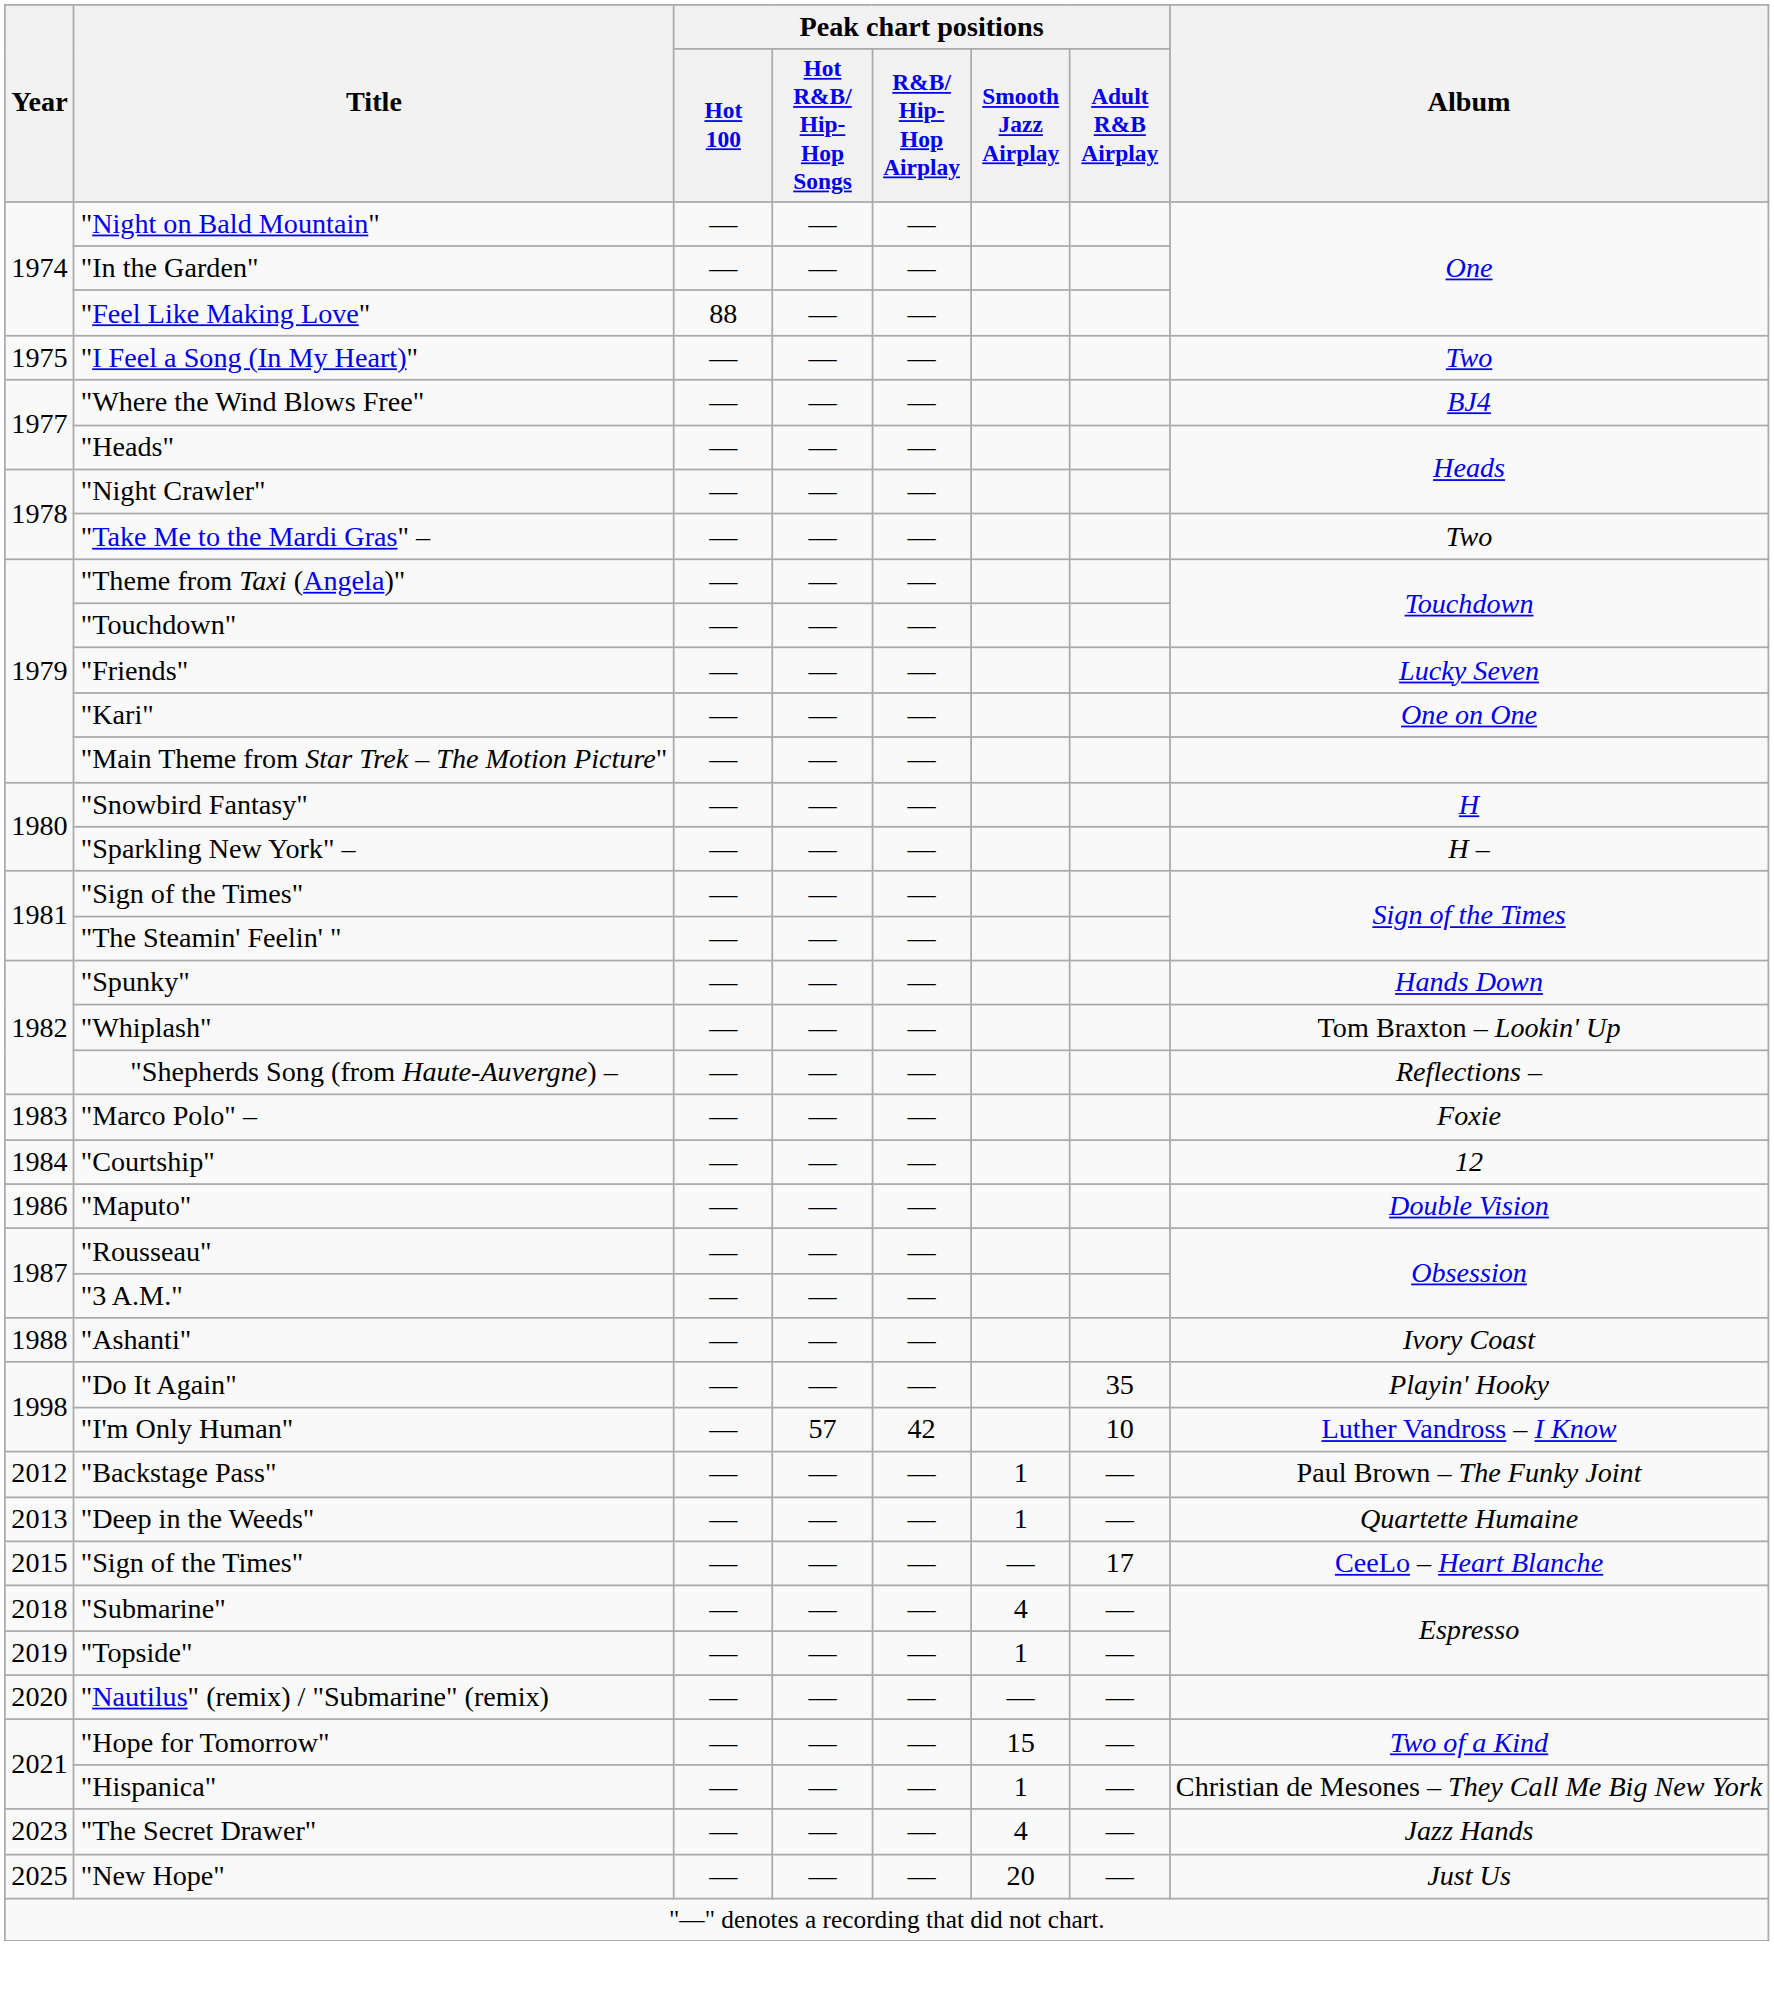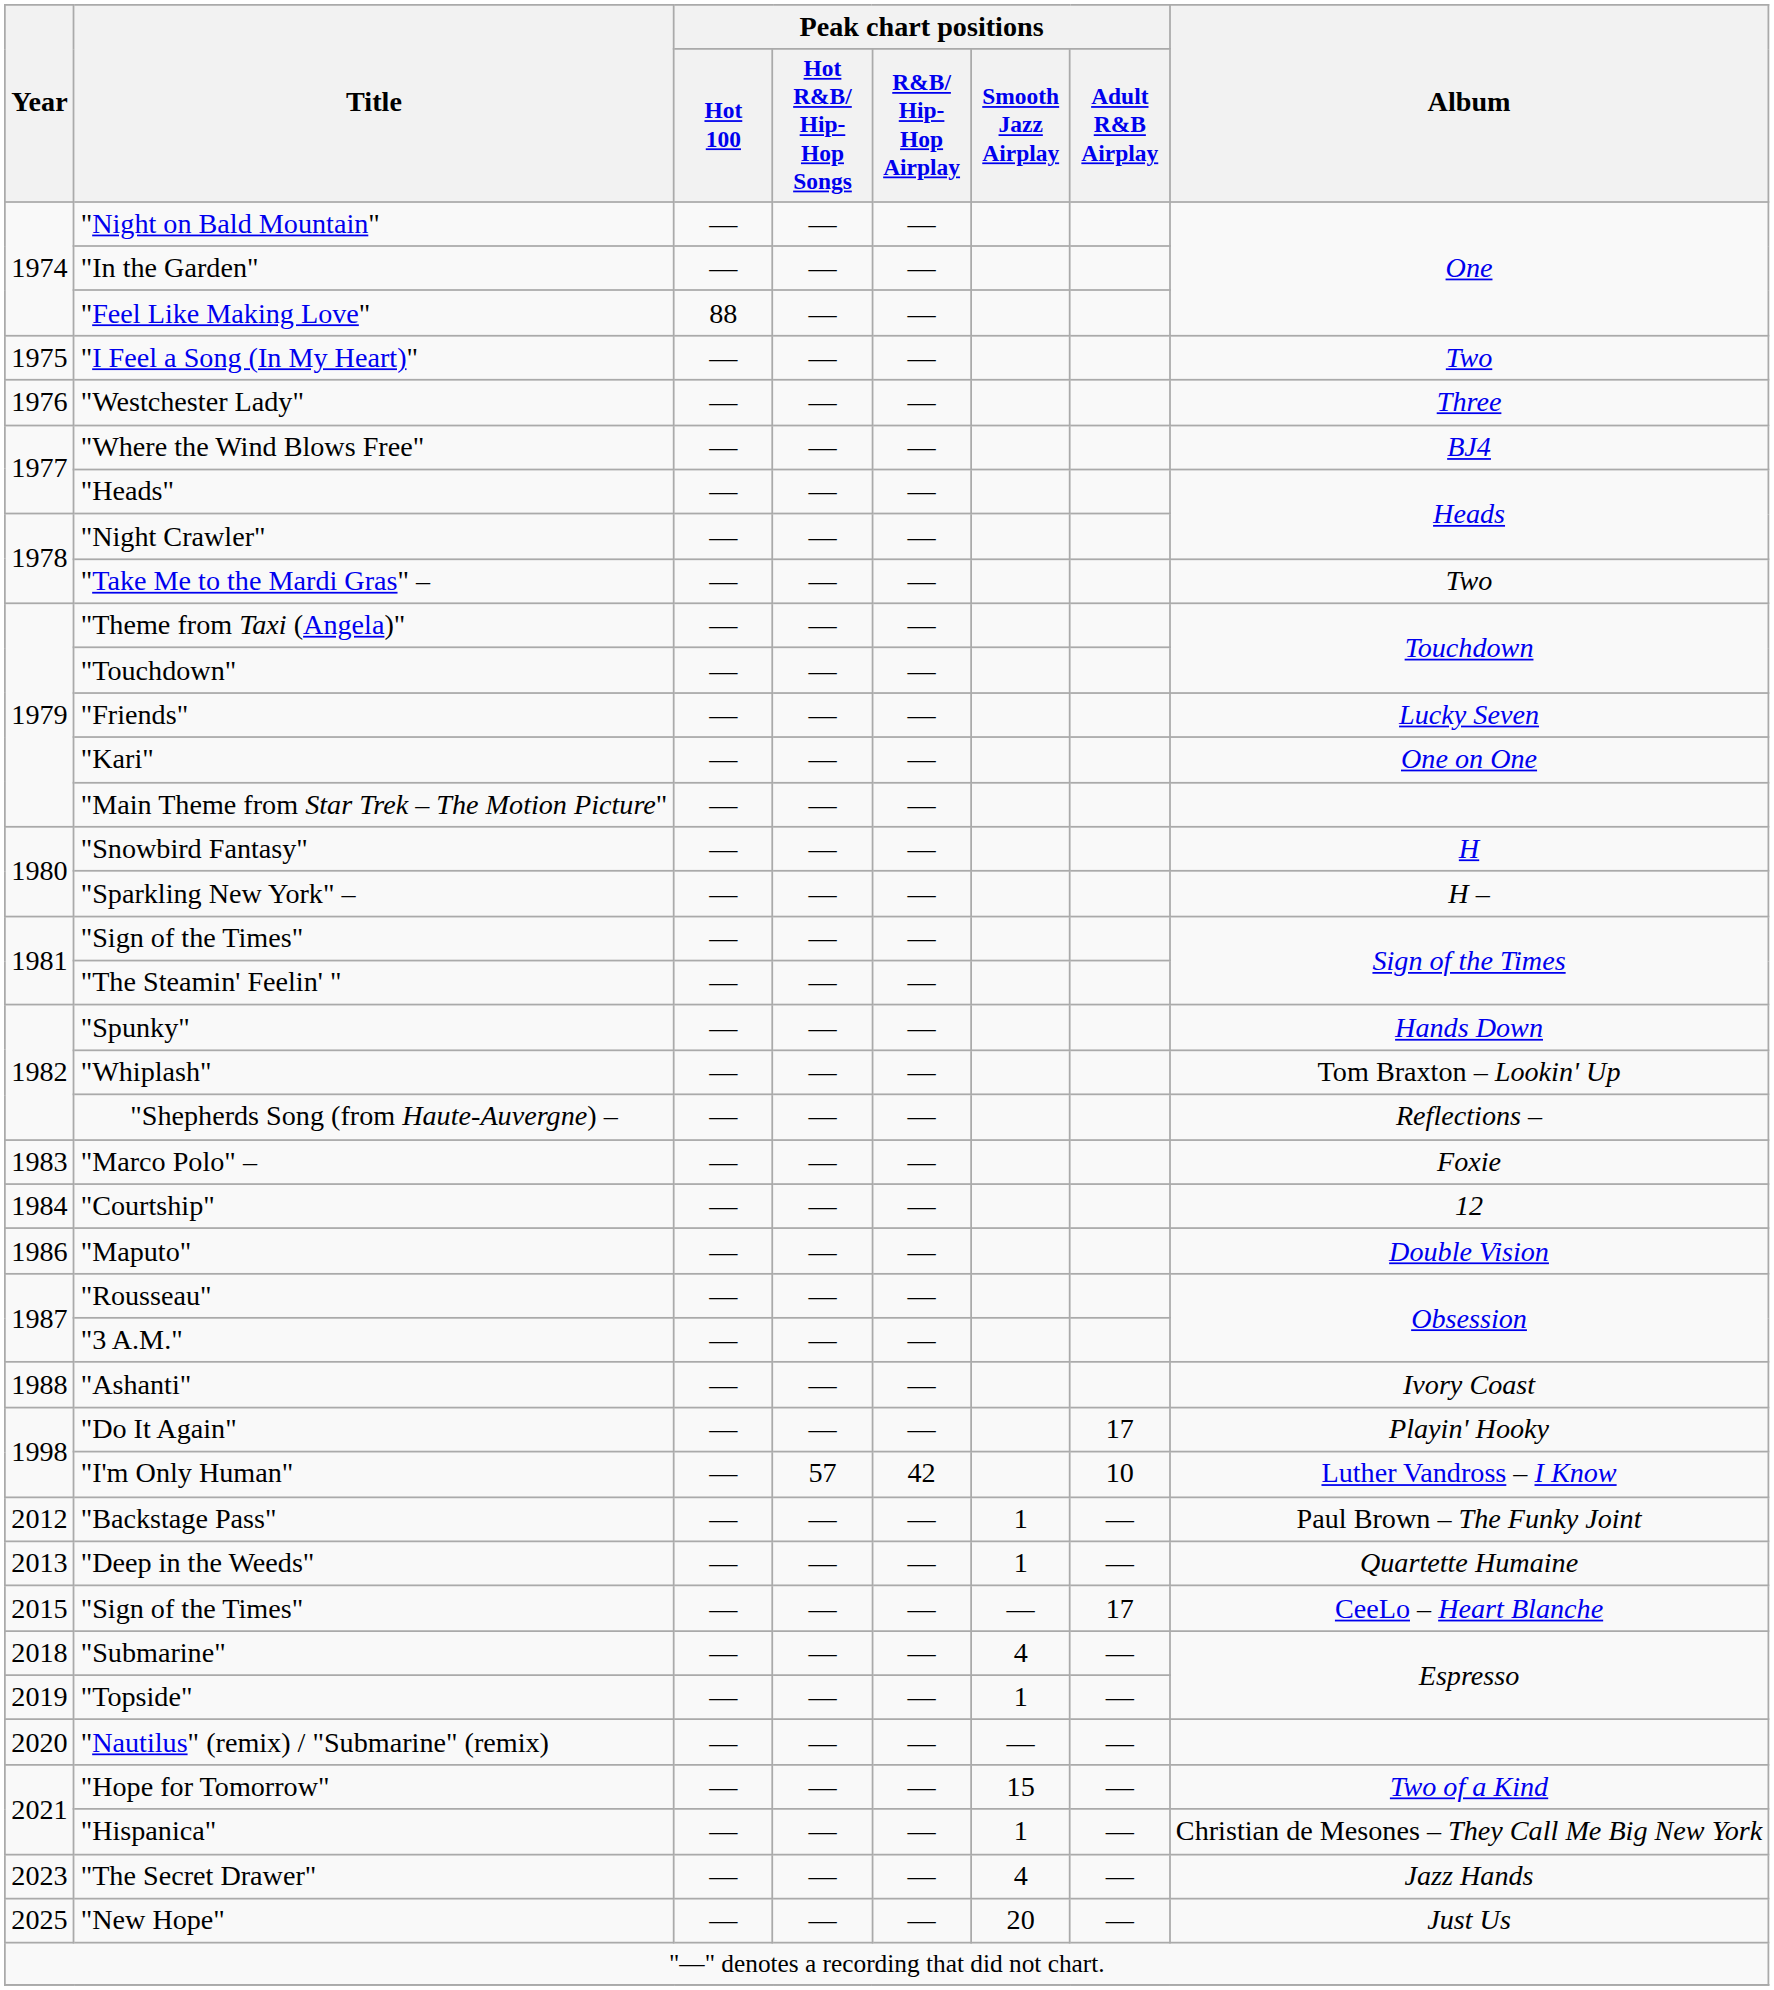 <table class="wikitable" style="text-align:center";>
 <tr>
 <th rowspan="2">Year</th>
 <th rowspan="2">Title</th>
 <th colspan="5">Peak chart positions</th>
 <th rowspan="2">Album</th>
 </tr>
 <tr style="font-size:smaller;">
 <th style="width:50px;"><a href='#'>Hot<br>100</a><br></th>
 <th style="width:50px;"><a href='#'>Hot R&B/<br>Hip-Hop<br>Songs</a><br></th>
 <th style="width:50px;"><a href='#'>R&B/<br>Hip-Hop<br>Airplay</a><br></th>
 <th style="width:50px;"><a href='#'>Smooth Jazz<br>Airplay</a><br></th>
 <th style="width:50px;"><a href='#'>Adult R&B<br>Airplay</a><br></th>
 </tr>
 <tr>
 <td rowspan="3">1974</td>
 <td align="left">"<a href='#'>Night on Bald Mountain</a>"</td>
 <td>—</td>
 <td>—</td>
 <td>—</td>
 <td></td>
 <td></td>
 <td rowspan="3"><em><a href='#'>One</a></em></td>
 </tr>
 <tr>
 <td align="left">"In the Garden"</td>
 <td>—</td>
 <td>—</td>
 <td>—</td>
 <td></td>
 <td></td>
 </tr>
 <tr>
 <td align="left">"<a href='#'>Feel Like Making Love</a>"</td>
 <td>88</td>
 <td>—</td>
 <td>—</td>
 <td></td>
 <td></td>
 </tr>
 <tr>
 <td>1975</td>
 <td align="left">"<a href='#'>I Feel a Song (In My Heart)</a>"</td>
 <td>—</td>
 <td>—</td>
 <td>—</td>
 <td></td>
 <td></td>
 <td><em><a href='#'>Two</a></em></td>
+</tr>
+<tr>
+<td>1976</td>
+<td align="left">"Westchester Lady"</td>
+<td>—</td>
+<td>—</td>
+<td>—</td>
+<td></td>
+<td></td>
+<td><em><a href='#'>Three</a></em></td>
 </tr>
 <tr>
 <td rowspan="2">1977</td>
 <td align="left">"Where the Wind Blows Free"</td>
 <td>—</td>
 <td>—</td>
 <td>—</td>
 <td></td>
 <td></td>
 <td><em><a href='#'>BJ4</a></em></td>
 </tr>
 <tr>
 <td align="left">"Heads"</td>
 <td>—</td>
 <td>—</td>
 <td>—</td>
 <td></td>
 <td></td>
 <td rowspan="2"><em><a href='#'>Heads</a></em></td>
 </tr>
 <tr>
 <td rowspan="2">1978</td>
 <td align="left">"Night Crawler"</td>
 <td>—</td>
 <td>—</td>
 <td>—</td>
 <td></td>
 <td></td>
 </tr>
 <tr>
 <td align="left">"<a href='#'>Take Me to the Mardi Gras</a>" – </td>
 <td>—</td>
 <td>—</td>
 <td>—</td>
 <td></td>
 <td></td>
 <td><em>Two</em></td>
 </tr>
 <tr>
 <td rowspan="5">1979</td>
 <td align="left">"Theme from <em>Taxi</em> (<a href='#'>Angela</a>)"</td>
 <td>—</td>
 <td>—</td>
 <td>—</td>
 <td></td>
 <td></td>
 <td rowspan="2"><em><a href='#'>Touchdown</a></em></td>
 </tr>
 <tr>
 <td align="left">"Touchdown"</td>
 <td>—</td>
 <td>—</td>
 <td>—</td>
 <td></td>
 <td></td>
 </tr>
 <tr>
 <td align="left">"Friends"</td>
 <td>—</td>
 <td>—</td>
 <td>—</td>
 <td></td>
 <td></td>
 <td><em><a href='#'>Lucky Seven</a></em></td>
 </tr>
 <tr>
 <td align="left">"Kari"</td>
 <td>—</td>
 <td>—</td>
 <td>—</td>
 <td></td>
 <td></td>
 <td><em><a href='#'>One on One</a></em></td>
 </tr>
 <tr>
 <td align="left">"Main Theme from <em>Star Trek – The Motion Picture</em>"</td>
 <td>—</td>
 <td>—</td>
 <td>—</td>
 <td></td>
 <td></td>
 <td></td>
 </tr>
 <tr>
 <td rowspan="2">1980</td>
 <td align="left">"Snowbird Fantasy"</td>
 <td>—</td>
 <td>—</td>
 <td>—</td>
 <td></td>
 <td></td>
 <td><em><a href='#'>H</a></em></td>
 </tr>
 <tr>
 <td align="left">"Sparkling New York" – </td>
 <td>—</td>
 <td>—</td>
 <td>—</td>
 <td></td>
 <td></td>
 <td><em>H</em> – </td>
 </tr>
 <tr>
 <td rowspan="2">1981</td>
 <td align="left">"Sign of the Times"</td>
 <td>—</td>
 <td>—</td>
 <td>—</td>
 <td></td>
 <td></td>
 <td rowspan="2"><em><a href='#'>Sign of the Times</a></em></td>
 </tr>
 <tr>
 <td align="left">"The Steamin' Feelin' "</td>
 <td>—</td>
 <td>—</td>
 <td>—</td>
 <td></td>
 <td></td>
 </tr>
 <tr>
 <td rowspan="3">1982</td>
 <td align="left">"Spunky"</td>
 <td>—</td>
 <td>—</td>
 <td>—</td>
 <td></td>
 <td></td>
 <td><em><a href='#'>Hands Down</a></em></td>
 </tr>
 <tr>
 <td align="left">"Whiplash"</td>
 <td>—</td>
 <td>—</td>
 <td>—</td>
 <td></td>
 <td></td>
 <td>Tom Braxton – <em>Lookin' Up</em></td>
 </tr>
 <tr>
 <td>"Shepherds Song (from <em>Haute-Auvergne</em>) – </td>
 <td>—</td>
 <td>—</td>
 <td>—</td>
 <td></td>
 <td></td>
 <td><em>Reflections</em> – </td>
 </tr>
 <tr>
 <td>1983</td>
 <td align="left">"Marco Polo" – </td>
 <td>—</td>
 <td>—</td>
 <td>—</td>
 <td></td>
 <td></td>
 <td><em>Foxie</em></td>
 </tr>
 <tr>
 <td>1984</td>
 <td align="left">"Courtship"</td>
 <td>—</td>
 <td>—</td>
 <td>—</td>
 <td></td>
 <td></td>
 <td><em>12</em></td>
 </tr>
 <tr>
 <td>1986</td>
 <td align="left">"Maputo"</td>
 <td>—</td>
 <td>—</td>
 <td>—</td>
 <td></td>
 <td></td>
 <td><em><a href='#'>Double Vision</a></em></td>
 </tr>
 <tr>
 <td rowspan="2">1987</td>
 <td align="left">"Rousseau"</td>
 <td>—</td>
 <td>—</td>
 <td>—</td>
 <td></td>
 <td></td>
 <td rowspan="2"><em><a href='#'>Obsession</a></em></td>
 </tr>
 <tr>
 <td align="left">"3 A.M."</td>
 <td>—</td>
 <td>—</td>
 <td>—</td>
 <td></td>
 <td></td>
 </tr>
 <tr>
 <td>1988</td>
 <td align="left">"Ashanti"</td>
 <td>—</td>
 <td>—</td>
 <td>—</td>
 <td></td>
 <td></td>
 <td><em>Ivory Coast</em></td>
 </tr>
 <tr>
 <td rowspan="2">1998</td>
 <td align="left">"Do It Again" <br></td>
 <td>—</td>
 <td>—</td>
 <td>—</td>
 <td></td>
-<td>35</td>
+<td>17</td>
 <td><em>Playin' Hooky</em></td>
 </tr>
 <tr>
 <td align="left">"I'm Only Human" <br></td>
 <td>—</td>
 <td>57</td>
 <td>42</td>
 <td></td>
 <td>10</td>
 <td><a href='#'>Luther Vandross</a> – <em><a href='#'>I Know</a></em></td>
 </tr>
 <tr>
 <td>2012</td>
 <td align="left">"Backstage Pass" <br></td>
 <td>—</td>
 <td>—</td>
 <td>—</td>
 <td>1</td>
 <td>—</td>
 <td>Paul Brown – <em>The Funky Joint</em></td>
 </tr>
 <tr>
 <td>2013</td>
 <td align="left">"Deep in the Weeds" <br></td>
 <td>—</td>
 <td>—</td>
 <td>—</td>
 <td>1</td>
 <td>—</td>
 <td><em>Quartette Humaine</em></td>
 </tr>
 <tr>
 <td>2015</td>
 <td align="left">"Sign of the Times" <br></td>
 <td>—</td>
 <td>—</td>
 <td>—</td>
 <td>—</td>
 <td>17</td>
 <td><a href='#'>CeeLo</a> – <em><a href='#'>Heart Blanche</a></em></td>
 </tr>
 <tr>
 <td>2018</td>
 <td align="left">"Submarine"</td>
 <td>—</td>
 <td>—</td>
 <td>—</td>
 <td>4</td>
 <td>—</td>
 <td rowspan="2"><em>Espresso</em></td>
 </tr>
 <tr>
 <td>2019</td>
 <td align="left">"Topside" <br></td>
 <td>—</td>
 <td>—</td>
 <td>—</td>
 <td>1</td>
 <td>—</td>
 </tr>
 <tr>
 <td>2020</td>
 <td align="left">"<a href='#'>Nautilus</a>" (remix) / "Submarine" (remix)</td>
 <td>—</td>
 <td>—</td>
 <td>—</td>
 <td>—</td>
 <td>—</td>
 <td></td>
 </tr>
 <tr>
 <td rowspan="2">2021</td>
 <td align="left">"Hope for Tomorrow" <br></td>
 <td>—</td>
 <td>—</td>
 <td>—</td>
 <td>15</td>
 <td>—</td>
 <td><em><a href='#'>Two of a Kind</a></em></td>
 </tr>
 <tr>
 <td align="left">"Hispanica" <br></td>
 <td>—</td>
 <td>—</td>
 <td>—</td>
 <td>1</td>
 <td>—</td>
 <td>Christian de Mesones – <em>They Call Me Big New York</em></td>
 </tr>
 <tr>
 <td>2023</td>
 <td align="left">"The Secret Drawer"</td>
 <td>—</td>
 <td>—</td>
 <td>—</td>
 <td>4</td>
 <td>—</td>
 <td><em>Jazz Hands</em></td>
 </tr>
 <tr>
 <td>2025</td>
 <td align="left">"New Hope" <br></td>
 <td>—</td>
 <td>—</td>
 <td>—</td>
 <td>20</td>
 <td>—</td>
 <td><em>Just Us</em></td>
 </tr>
 <tr>
 <td colspan="8" style="font-size:90%">"—" denotes a recording that did not chart.</td>
 </tr>
 <tr>
 </tr>
 </table>
